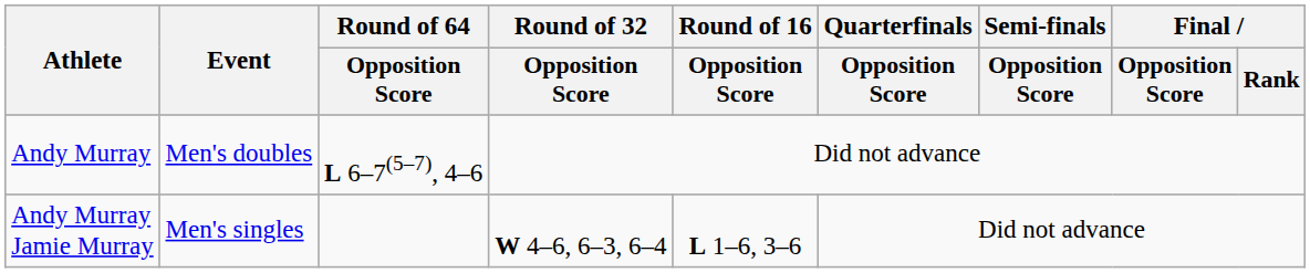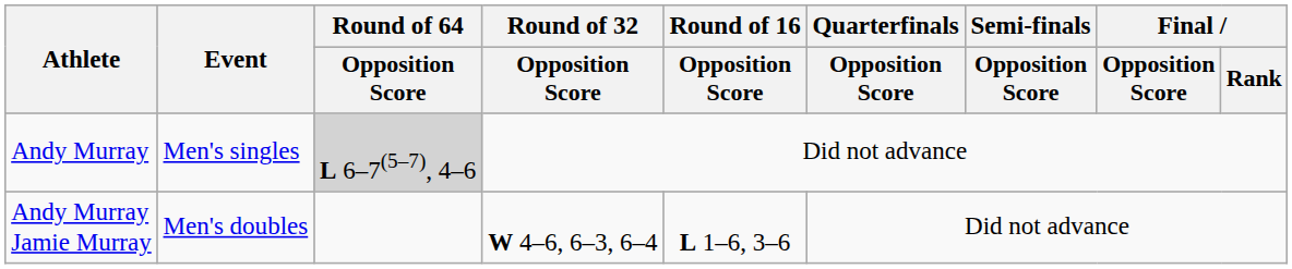 <table class=wikitable style="font-size:90%">
 <tr>
 <th rowspan="2">Athlete</th>
 <th rowspan="2">Event</th>
 <th>Round of 64</th>
 <th>Round of 32</th>
 <th>Round of 16</th>
 <th>Quarterfinals</th>
 <th>Semi-finals</th>
 <th colspan=2>Final / </th>
 </tr>
 <tr style="font-size:95%">
 <th>Opposition<br>Score</th>
 <th>Opposition<br>Score</th>
 <th>Opposition<br>Score</th>
 <th>Opposition<br>Score</th>
 <th>Opposition<br>Score</th>
 <th>Opposition<br>Score</th>
 <th>Rank</th>
 </tr>
 <tr align=center>
 <td align=left><a href='#'>Andy Murray</a></td>
-<td><a href='#'>Men's doubles</a></td>
-<td><br><strong>L</strong> 6–7<sup>(5–7)</sup>, 4–6</td>
+<td align=left><a href='#'>Men's singles</a></td>
+<td style="background: lightgrey;"><br><strong>L</strong> 6–7<sup>(5–7)</sup>, 4–6</td>
 <td colspan=6>Did not advance</td>
 </tr>
 <tr align=center>
 <td align=left><a href='#'>Andy Murray</a><br><a href='#'>Jamie Murray</a></td>
-<td align=left><a href='#'>Men's singles</a></td>
+<td><a href='#'>Men's doubles</a></td>
 <td></td>
 <td><br><strong>W</strong> 4–6, 6–3, 6–4</td>
 <td><br><strong>L</strong> 1–6, 3–6</td>
 <td colspan=4>Did not advance</td>
 </tr>
 </table>
